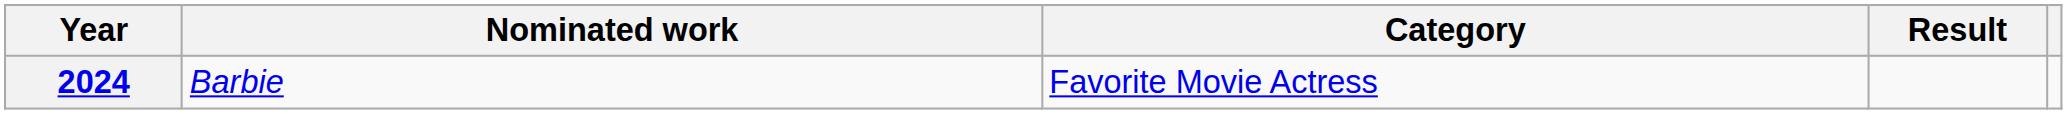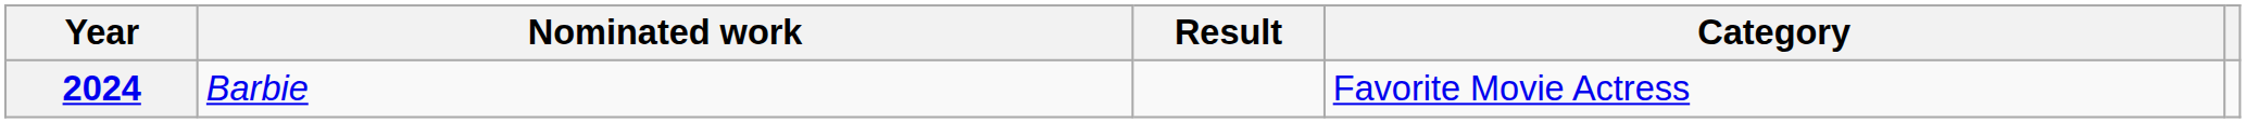 <table class=wikitable>
 <tr>
 <th scope="col" style="width:5em;">Year</th>
 <th scope="col" style="width:26em;">Nominated work</th>
+<th scope="col" style="width:5em;">Result</th>
 <th scope="col" style="width:25em;">Category</th>
-<th scope="col" style="width:5em;">Result</th>
 <th scope="col"></th>
 </tr>
 <tr>
 <th scope="row"><a href='#'>2024</a></th>
 <td><em><a href='#'>Barbie</a></em></td>
+<td></td>
 <td><a href='#'>Favorite Movie Actress</a></td>
-<td></td>
 <td style="text-align:center;"></td>
 </tr>
 </table>
